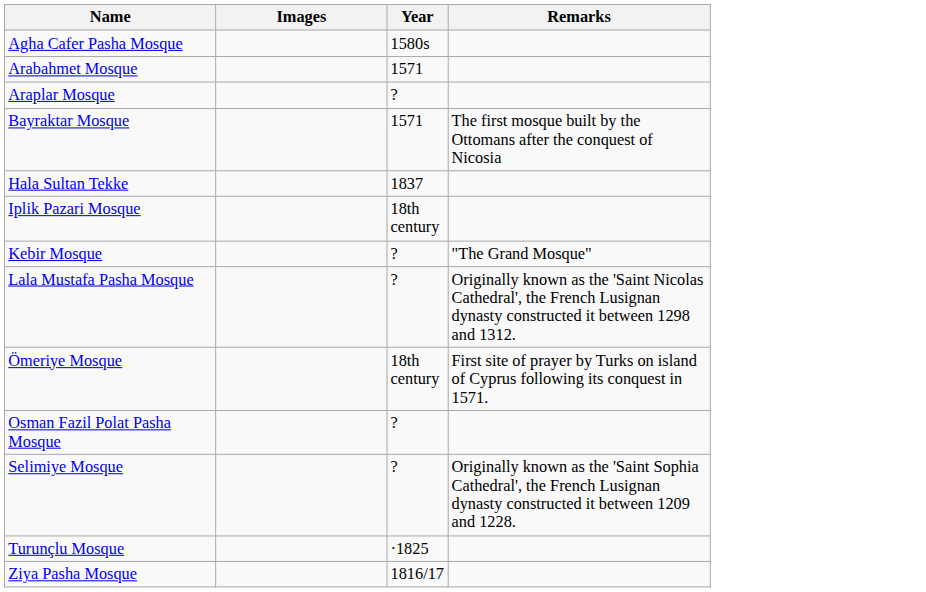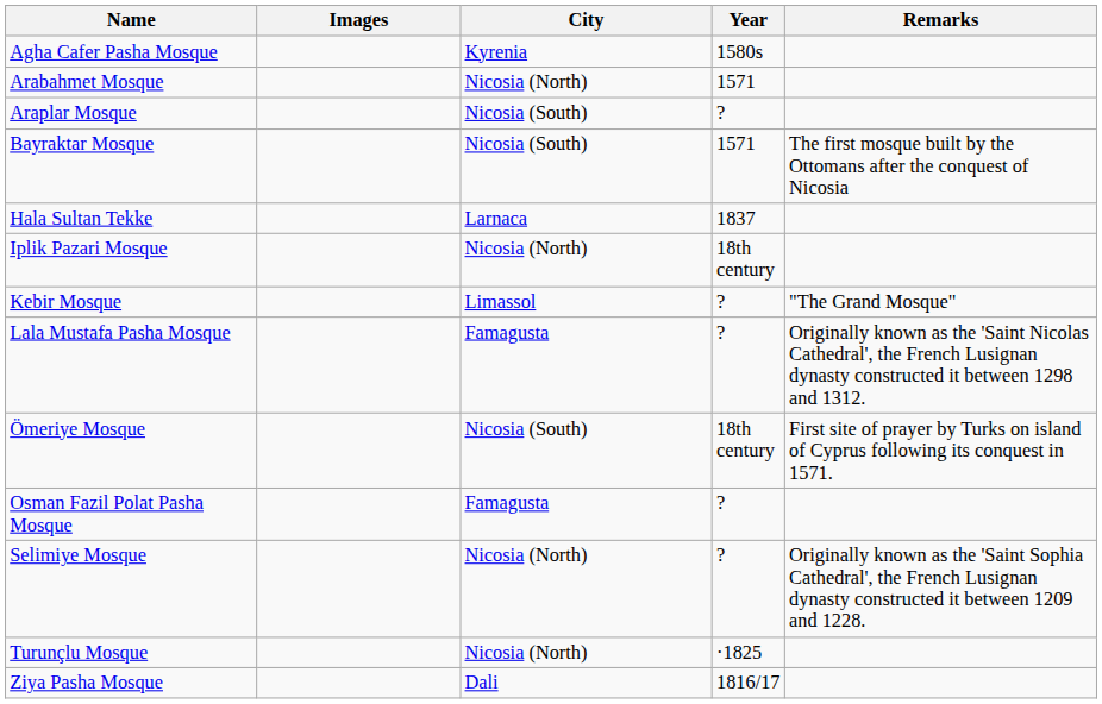 <table class="wikitable sortable">
 <tr>
 <th align=left width=200px>Name</th>
 <th align=center width=160px class=unsortable>Images</th>
+<th align=left width=200px>City</th>
 <th align=left width=050px>Year</th>
 <th align=left width=250px class=unsortable>Remarks</th>
 </tr>
 <tr valign=top>
 <td><a href='#'>Agha Cafer Pasha Mosque</a></td>
 <td></td>
+<td><a href='#'>Kyrenia</a></td>
 <td>1580s</td>
 <td></td>
 </tr>
 <tr valign=top>
 <td><a href='#'>Arabahmet Mosque</a></td>
 <td></td>
+<td><a href='#'>Nicosia</a> (North)</td>
 <td>1571</td>
 <td></td>
 </tr>
 <tr valign=top>
 <td><a href='#'>Araplar Mosque</a></td>
 <td></td>
+<td><a href='#'>Nicosia</a> (South)</td>
 <td>?</td>
 <td></td>
 </tr>
 <tr valign=top>
 <td><a href='#'>Bayraktar Mosque</a></td>
 <td></td>
+<td><a href='#'>Nicosia</a> (South)</td>
 <td>1571</td>
 <td>The first mosque built by the Ottomans after the conquest of Nicosia</td>
 </tr>
 <tr valign=top>
 <td><a href='#'>Hala Sultan Tekke</a></td>
 <td></td>
+<td><a href='#'>Larnaca</a></td>
 <td>1837</td>
 <td></td>
 </tr>
 <tr valign=top>
 <td><a href='#'>Iplik Pazari Mosque</a></td>
 <td></td>
+<td><a href='#'>Nicosia</a> (North)</td>
 <td>18th century</td>
 <td></td>
 </tr>
 <tr valign=top>
 <td><a href='#'>Kebir Mosque</a></td>
 <td></td>
+<td><a href='#'>Limassol</a></td>
 <td>?</td>
 <td>"The Grand Mosque"</td>
 </tr>
 <tr valign=top>
 <td><a href='#'>Lala Mustafa Pasha Mosque</a></td>
 <td></td>
+<td><a href='#'>Famagusta</a></td>
 <td>?</td>
 <td>Originally known as the 'Saint Nicolas Cathedral', the French Lusignan dynasty constructed it between 1298 and 1312.</td>
 </tr>
 <tr valign=top>
 <td><a href='#'>Ömeriye Mosque</a></td>
 <td></td>
+<td><a href='#'>Nicosia</a> (South)</td>
 <td>18th century</td>
 <td>First site of prayer by Turks on island of Cyprus following its conquest in 1571.</td>
 </tr>
 <tr valign=top>
 <td><a href='#'>Osman Fazil Polat Pasha Mosque</a></td>
 <td></td>
+<td><a href='#'>Famagusta</a></td>
 <td>?</td>
 <td></td>
 </tr>
 <tr valign=top>
 <td><a href='#'>Selimiye Mosque</a></td>
 <td></td>
+<td><a href='#'>Nicosia</a> (North)</td>
 <td>?</td>
 <td>Originally known as the 'Saint Sophia Cathedral', the French Lusignan dynasty constructed it between 1209 and 1228.</td>
 </tr>
 <tr valign=top>
 <td><a href='#'>Turunçlu Mosque</a></td>
 <td></td>
+<td><a href='#'>Nicosia</a> (North)</td>
 <td>·1825</td>
 <td></td>
 </tr>
 <tr valign=top>
 <td><a href='#'>Ziya Pasha Mosque</a></td>
 <td></td>
+<td><a href='#'>Dali</a><br></td>
 <td>1816/17</td>
 <td></td>
 </tr>
 </table>
